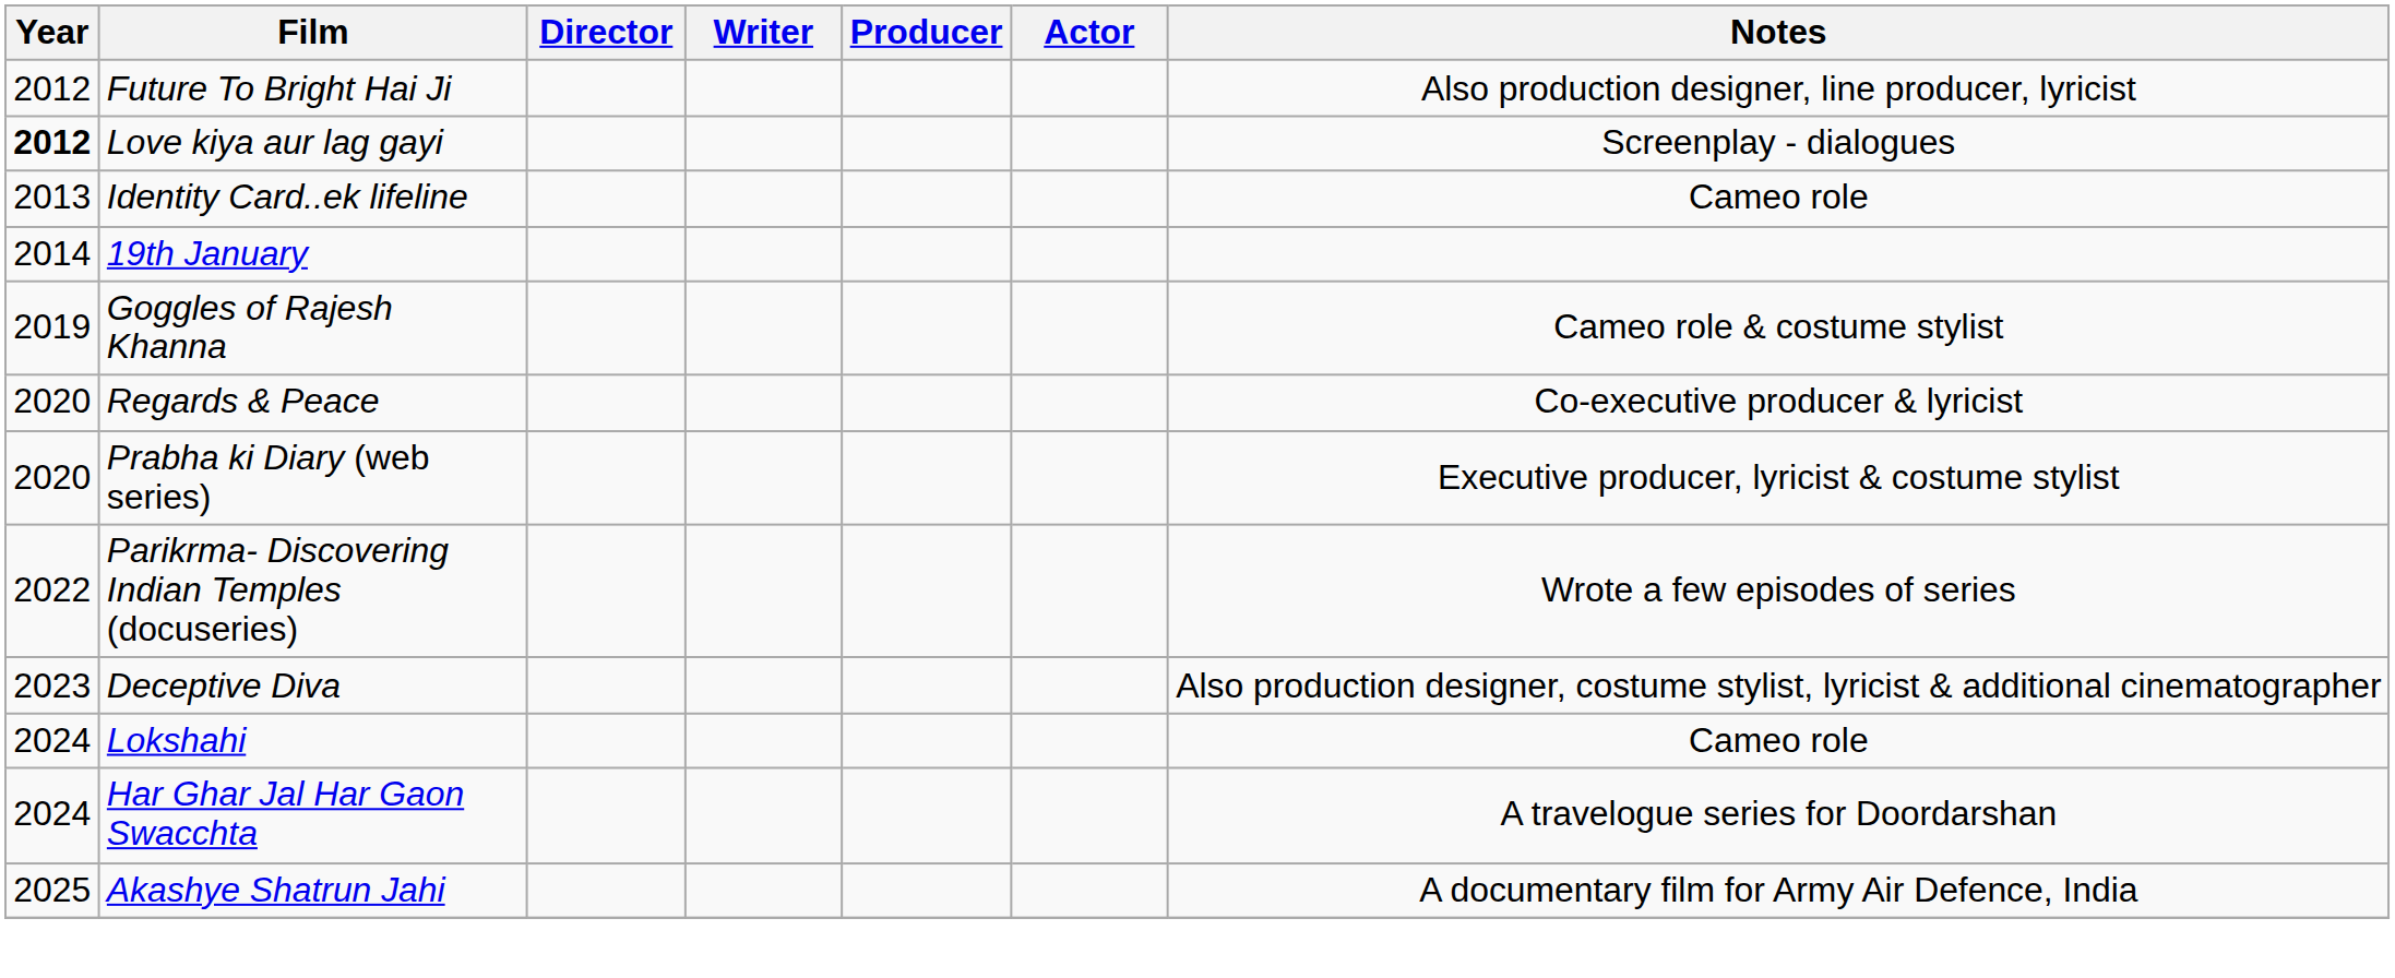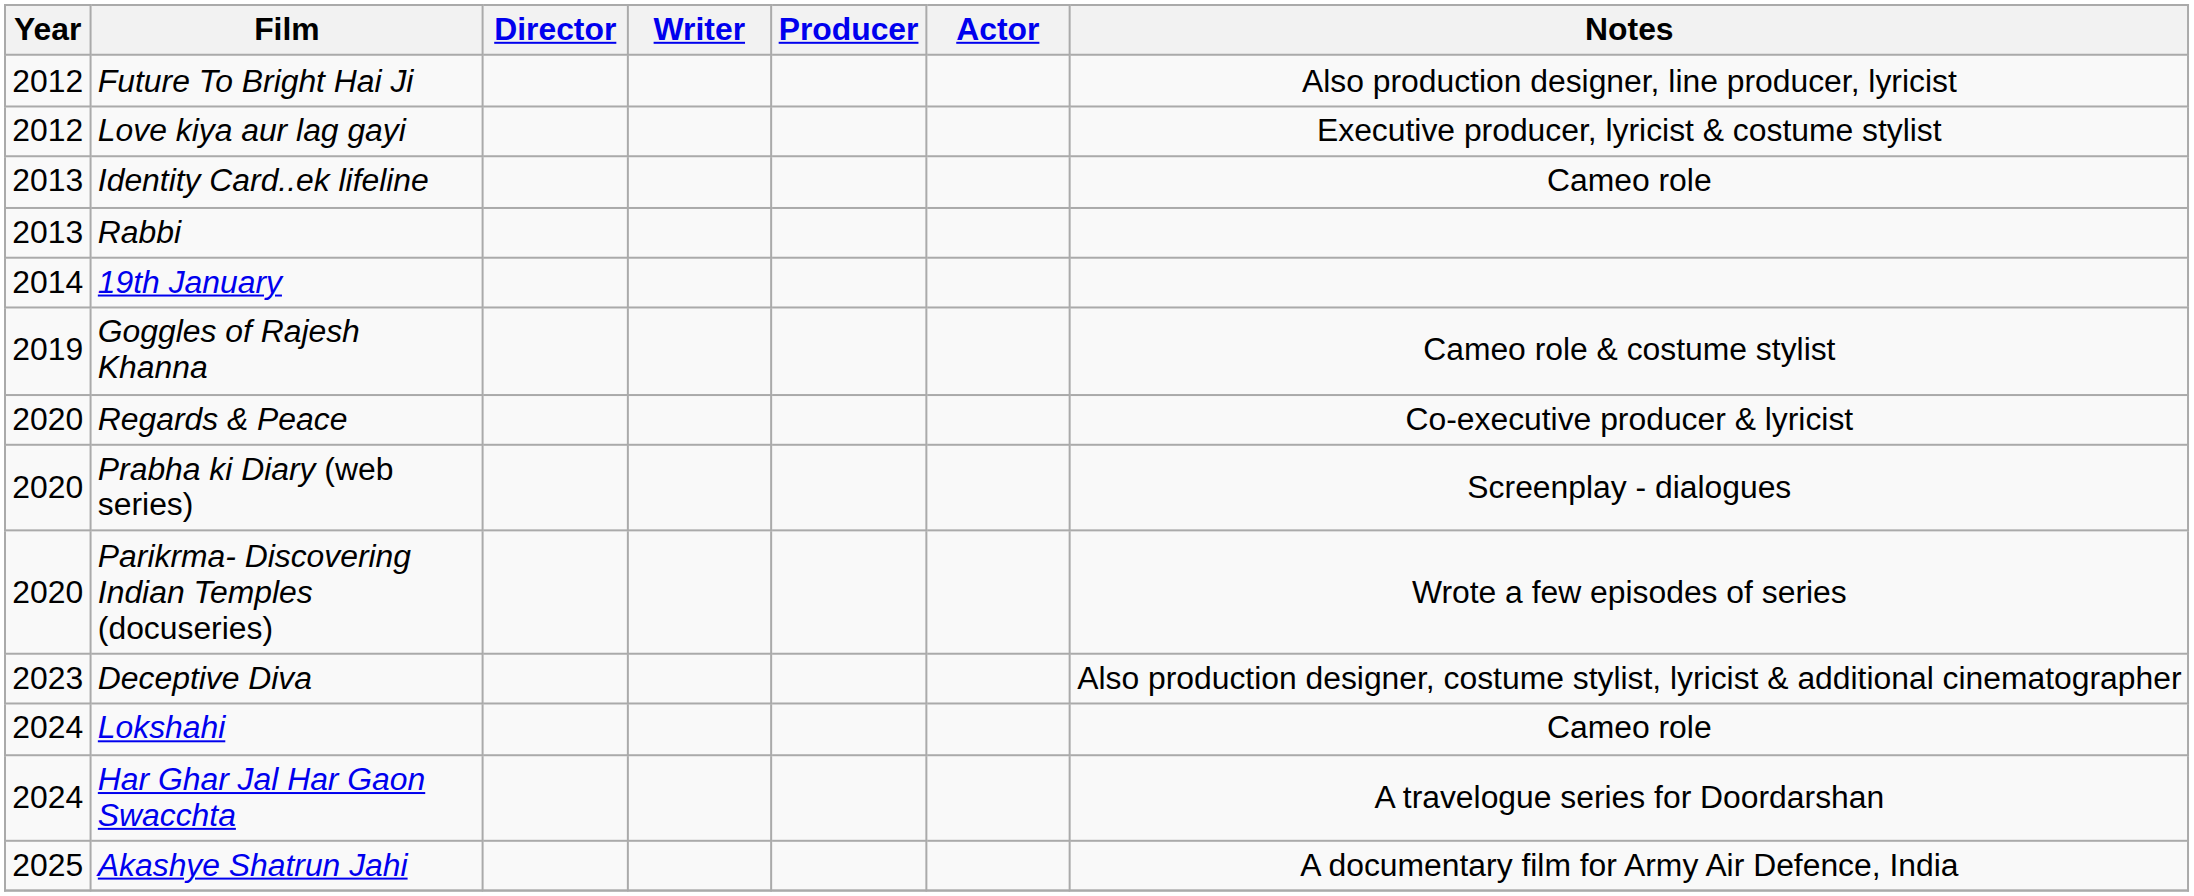 <table class="wikitable sortable"  style="text-align:center">
 <tr>
 <th>Year</th>
 <th width=190>Film</th>
 <th width=65><a href='#'>Director</a></th>
 <th width=65><a href='#'>Writer</a></th>
 <th width=65><a href='#'>Producer</a></th>
 <th width=65><a href='#'>Actor</a></th>
 <th>Notes</th>
 </tr>
 <tr>
 <td>2012</td>
 <td style="text-align:left"><em>Future To Bright Hai Ji</em></td>
 <td></td>
 <td></td>
 <td></td>
 <td></td>
 <td>Also production designer, line producer, lyricist</td>
 </tr>
 <tr>
-<td><strong>2012</strong></td>
+<td>2012</td>
 <td style="text-align:left"><em>Love kiya aur lag gayi</em></td>
 <td></td>
 <td></td>
 <td></td>
 <td></td>
-<td>Screenplay - dialogues</td>
+<td>Executive producer, lyricist & costume stylist</td>
 </tr>
 <tr>
 <td>2013</td>
 <td style="text-align:left"><em>Identity Card..ek lifeline</em></td>
 <td></td>
 <td></td>
 <td></td>
 <td></td>
 <td>Cameo role</td>
+</tr>
+<tr>
+<td>2013</td>
+<td style="text-align:left"><em>Rabbi</em></td>
+<td></td>
+<td></td>
+<td></td>
+<td></td>
+<td></td>
 </tr>
 <tr>
 <td>2014</td>
 <td style="text-align:left"><em><a href='#'>19th January</a></em></td>
 <td></td>
 <td></td>
 <td></td>
 <td></td>
 </tr>
 <tr>
 <td>2019</td>
 <td style="text-align:left"><em>Goggles of Rajesh Khanna</em></td>
 <td></td>
 <td></td>
 <td></td>
 <td></td>
 <td>Cameo role & costume stylist</td>
 </tr>
 <tr>
 <td>2020</td>
 <td style="text-align:left"><em>Regards & Peace</em></td>
 <td></td>
 <td></td>
 <td></td>
 <td></td>
 <td>Co-executive producer & lyricist</td>
 </tr>
 <tr>
 <td>2020</td>
 <td style="text-align:left"><em>Prabha ki Diary </em> (web series)</td>
 <td></td>
 <td></td>
 <td></td>
 <td></td>
-<td>Executive producer, lyricist & costume stylist</td>
+<td>Screenplay - dialogues</td>
 </tr>
 <tr>
-<td>2022</td>
+<td>2020</td>
 <td style="text-align:left"><em>Parikrma- Discovering Indian Temples</em> (docuseries)</td>
 <td></td>
 <td></td>
 <td></td>
 <td></td>
 <td>Wrote a few episodes of series</td>
 </tr>
 <tr>
 <td>2023</td>
 <td style="text-align:left"><em>Deceptive Diva</em></td>
 <td></td>
 <td></td>
 <td></td>
 <td></td>
 <td>Also production designer, costume stylist, lyricist & additional cinematographer</td>
 </tr>
 <tr>
 <td>2024</td>
 <td style="text-align:left"><em><a href='#'>Lokshahi</a></em></td>
 <td></td>
 <td></td>
 <td></td>
 <td></td>
 <td>Cameo role</td>
 </tr>
 <tr>
 <td>2024</td>
 <td style="text-align:left"><em><a href='#'>Har Ghar Jal Har Gaon Swacchta</a></em></td>
 <td></td>
 <td></td>
 <td></td>
 <td></td>
 <td>A travelogue series for Doordarshan</td>
 </tr>
 <tr>
 <td>2025</td>
 <td style="text-align:left"><em><a href='#'>Akashye Shatrun Jahi</a></em></td>
 <td></td>
 <td></td>
 <td></td>
 <td></td>
 <td>A documentary film for Army Air Defence, India</td>
 </tr>
 <tr>
 </tr>
 </table>
